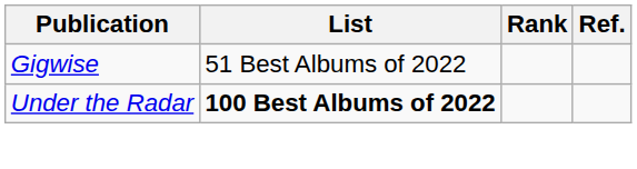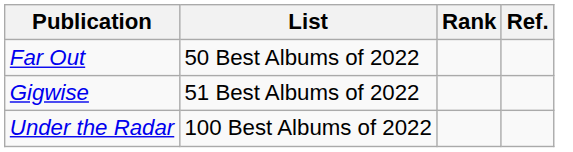 <table class="wikitable sortable">
 <tr>
 <th>Publication</th>
 <th>List</th>
 <th>Rank</th>
 <th>Ref.</th>
+</tr>
+<tr>
+<td><em><a href='#'>Far Out</a></em></td>
+<td>50 Best Albums of 2022</td>
+<td></td>
+<td></td>
 </tr>
 <tr>
 <td><em><a href='#'>Gigwise</a></em></td>
 <td>51 Best Albums of 2022</td>
 <td></td>
 <td></td>
 </tr>
 <tr>
 <td><em><a href='#'>Under the Radar</a></em></td>
-<td><strong>100 Best Albums of 2022</strong></td>
+<td>100 Best Albums of 2022</td>
 <td></td>
 <td></td>
 </tr>
 </table>
